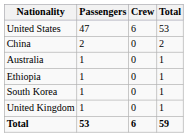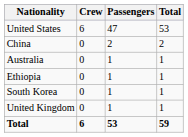 <table class="wikitable">
 <tr style="background:#ccf;">
 <th>Nationality</th>
+<th>Crew</th>
 <th>Passengers</th>
-<th>Crew</th>
 <th>Total</th>
 </tr>
 <tr valign=top>
 <td>United States</td>
+<td>6</td>
 <td>47</td>
-<td>6</td>
 <td>53</td>
 </tr>
 <tr valign=top>
 <td>China</td>
+<td>0</td>
 <td>2</td>
-<td>0</td>
 <td>2</td>
 </tr>
 <tr valign=top>
 <td>Australia</td>
+<td>0</td>
 <td>1</td>
-<td>0</td>
 <td>1</td>
 </tr>
 <tr valign=top>
 <td>Ethiopia</td>
+<td>0</td>
 <td>1</td>
-<td>0</td>
 <td>1</td>
 </tr>
 <tr valign=top>
 <td>South Korea</td>
+<td>0</td>
 <td>1</td>
-<td>0</td>
 <td>1</td>
 </tr>
 <tr valign=top>
 <td>United Kingdom</td>
+<td>0</td>
 <td>1</td>
-<td>0</td>
 <td>1</td>
 </tr>
 <tr valign=top>
 <td><strong>Total</strong></td>
+<td><strong>6</strong></td>
 <td><strong>53</strong></td>
-<td><strong>6</strong></td>
 <td><strong>59</strong></td>
 </tr>
 </table>
